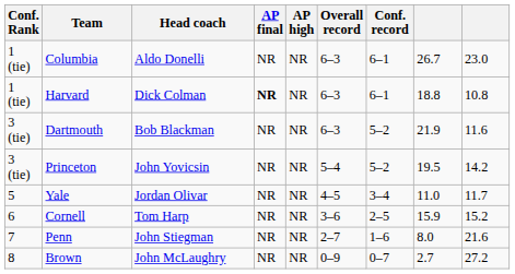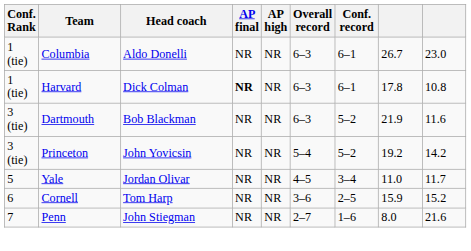 <table class="sortable wikitable">
 <tr>
 <th width="25">Conf. Rank</th>
 <th width="100">Team</th>
 <th width="140">Head coach</th>
 <th width="25"><a href='#'>AP</a> final</th>
 <th width="25">AP high</th>
 <th width="50">Overall record</th>
 <th width="50">Conf. record</th>
 <th width="50"></th>
 <th width="50"></th>
 </tr>
 <tr align="left" bgcolor="">
 <td>1 (tie)</td>
 <td><a href='#'>Columbia</a></td>
 <td><a href='#'>Aldo Donelli</a></td>
 <td>NR</td>
 <td>NR</td>
 <td>6–3</td>
 <td>6–1</td>
 <td>26.7</td>
 <td>23.0</td>
 </tr>
 <tr align="left" bgcolor="">
 <td>1 (tie)</td>
 <td><a href='#'>Harvard</a></td>
 <td><a href='#'>Dick Colman</a></td>
 <td><strong>NR</strong></td>
 <td>NR</td>
 <td>6–3</td>
 <td>6–1</td>
-<td>18.8</td>
+<td>17.8</td>
 <td>10.8</td>
 </tr>
 <tr align="left" bgcolor="">
 <td>3 (tie)</td>
 <td><a href='#'>Dartmouth</a></td>
 <td><a href='#'>Bob Blackman</a></td>
 <td>NR</td>
 <td>NR</td>
 <td>6–3</td>
 <td>5–2</td>
 <td>21.9</td>
 <td>11.6</td>
 </tr>
 <tr align="left" bgcolor="">
 <td>3 (tie)</td>
 <td><a href='#'>Princeton</a></td>
 <td><a href='#'>John Yovicsin</a></td>
 <td>NR</td>
 <td>NR</td>
 <td>5–4</td>
 <td>5–2</td>
-<td>19.5</td>
+<td>19.2</td>
 <td>14.2</td>
 </tr>
 <tr align="left" bgcolor="">
 <td>5</td>
 <td><a href='#'>Yale</a></td>
 <td><a href='#'>Jordan Olivar</a></td>
 <td>NR</td>
 <td>NR</td>
 <td>4–5</td>
 <td>3–4</td>
 <td>11.0</td>
 <td>11.7</td>
 </tr>
 <tr align="left" bgcolor="">
 <td>6</td>
 <td><a href='#'>Cornell</a></td>
 <td><a href='#'>Tom Harp</a></td>
 <td>NR</td>
 <td>NR</td>
 <td>3–6</td>
 <td>2–5</td>
 <td>15.9</td>
 <td>15.2</td>
 </tr>
 <tr align="left" bgcolor="">
 <td>7</td>
 <td><a href='#'>Penn</a></td>
 <td><a href='#'>John Stiegman</a></td>
 <td>NR</td>
 <td>NR</td>
 <td>2–7</td>
 <td>1–6</td>
 <td>8.0</td>
 <td>21.6</td>
 </tr>
-<tr align="left" bgcolor="">
-<td>8</td>
-<td><a href='#'>Brown</a></td>
-<td><a href='#'>John McLaughry</a></td>
-<td>NR</td>
-<td>NR</td>
-<td>0–9</td>
-<td>0–7</td>
-<td>2.7</td>
-<td>27.2</td>
-</tr>
 </table>
